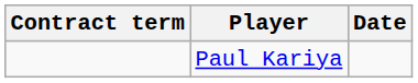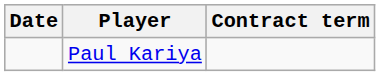 <table class="wikitable">
 <tr>
+<th>Date</th>
+<th>Player</th>
 <th>Contract term</th>
-<th>Player</th>
-<th>Date</th>
 </tr>
 <tr>
 <td></td>
 <td><a href='#'>Paul Kariya</a></td>
 <td></td>
 </tr>
 </table>
